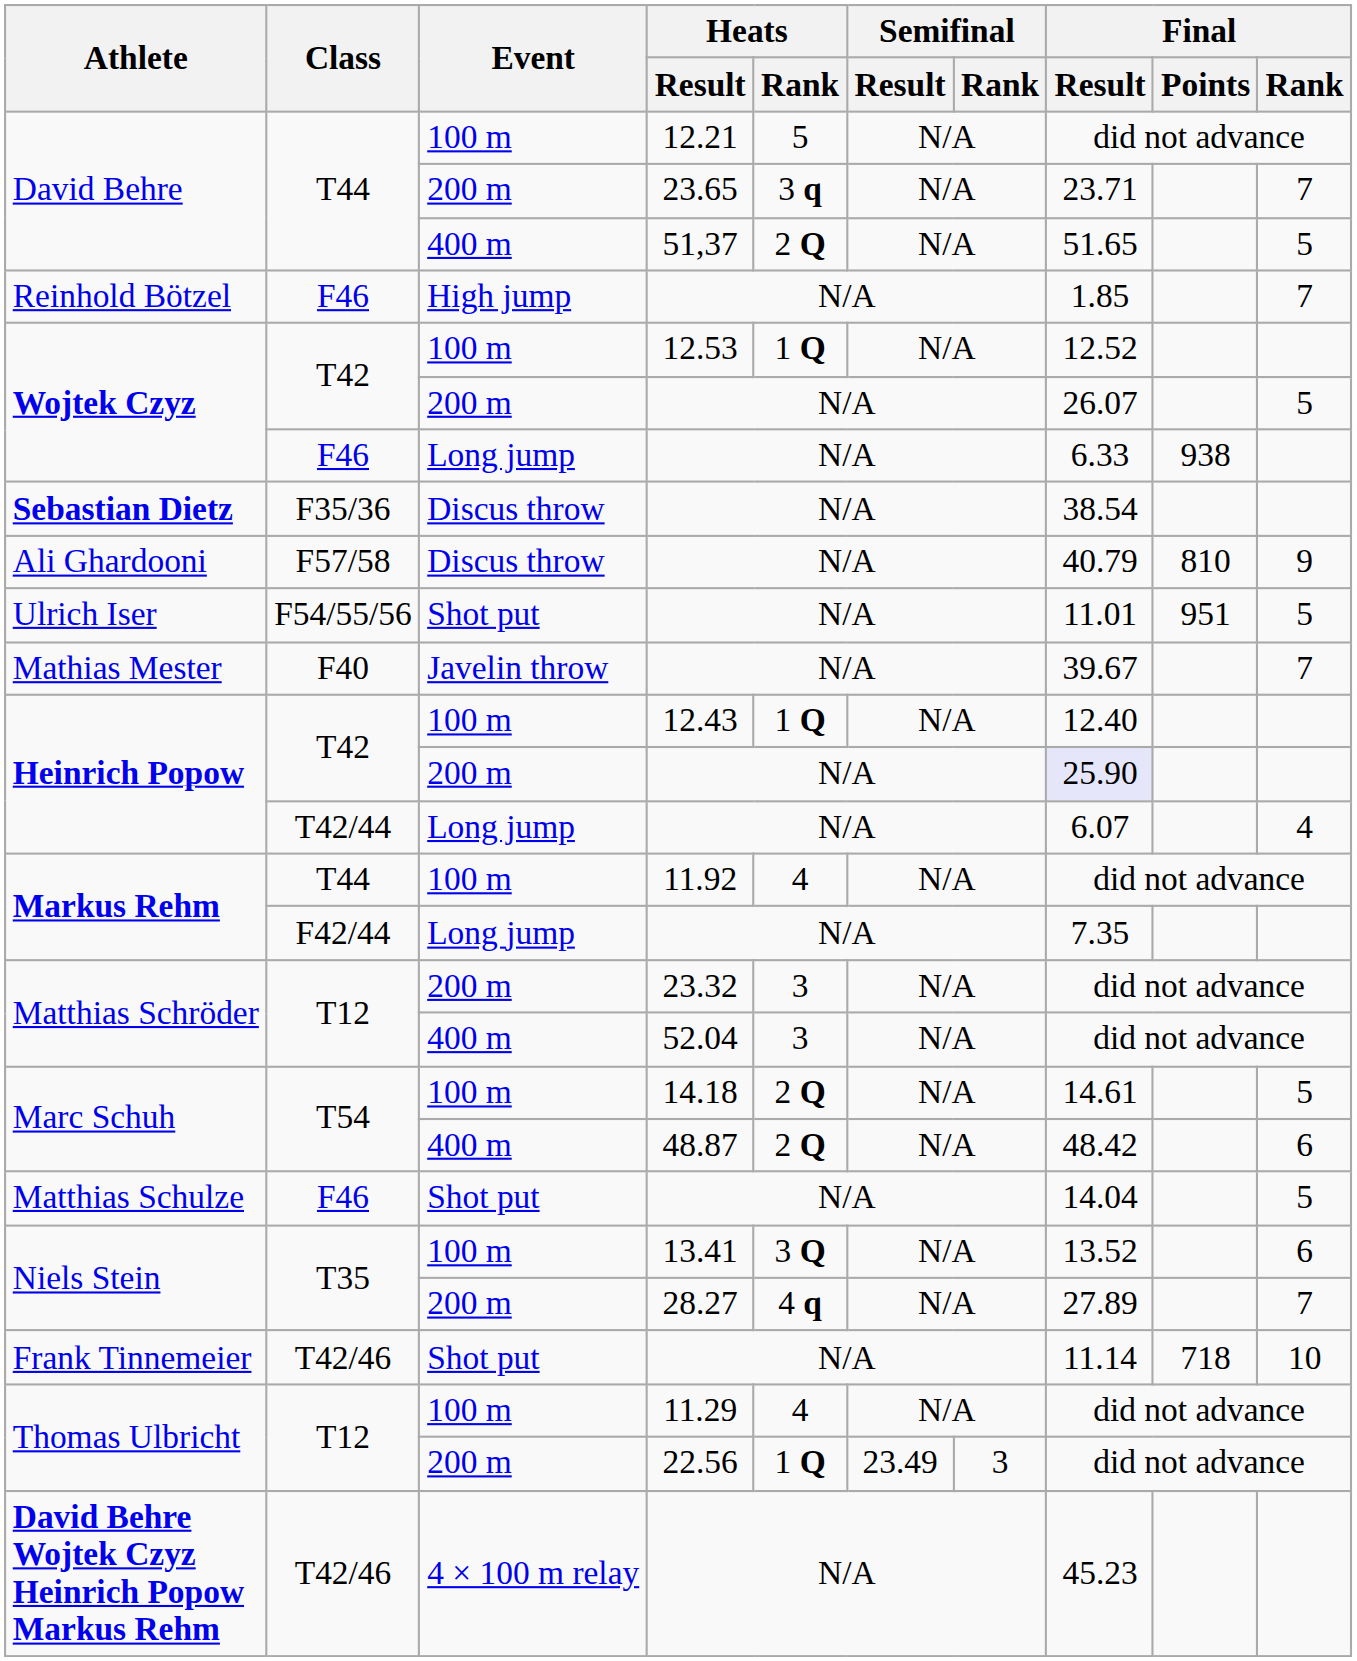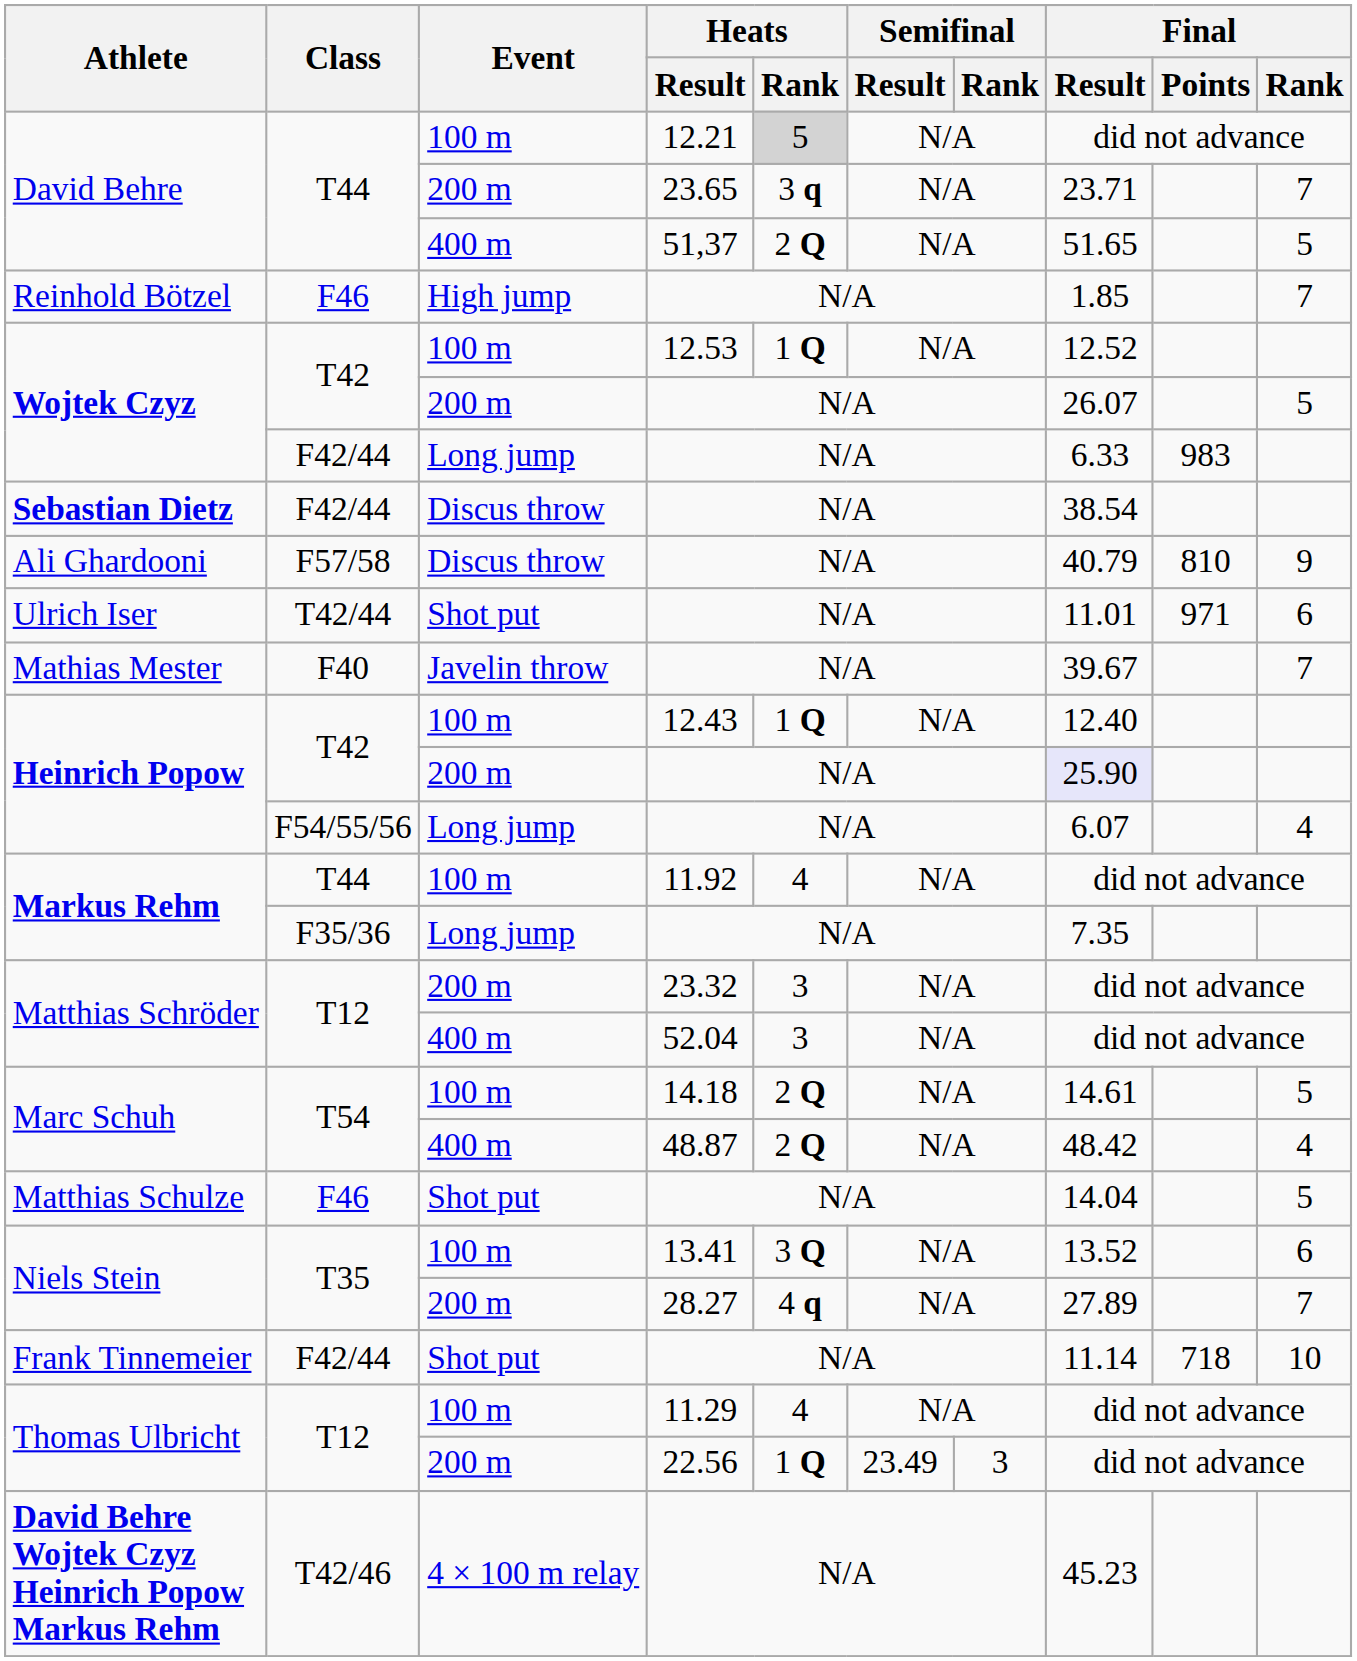 <table class=wikitable>
 <tr>
 <th rowspan="2">Athlete</th>
 <th rowspan="2">Class</th>
 <th rowspan="2">Event</th>
 <th colspan="2">Heats</th>
 <th colspan="2">Semifinal</th>
 <th colspan="3">Final</th>
 </tr>
 <tr>
 <th>Result</th>
 <th>Rank</th>
 <th>Result</th>
 <th>Rank</th>
 <th>Result</th>
 <th>Points</th>
 <th>Rank</th>
 </tr>
 <tr>
 <td rowspan="3"><a href='#'>David Behre</a></td>
 <td rowspan="3" style="text-align:center;">T44</td>
 <td><a href='#'>100 m</a></td>
 <td style="text-align:center;">12.21</td>
-<td style="text-align:center;">5</td>
+<td style="background: lightgrey; text-align:center;">5</td>
 <td style="text-align:center;" colspan="2">N/A</td>
 <td style="text-align:center;" colspan="3">did not advance</td>
 </tr>
 <tr>
 <td><a href='#'>200 m</a></td>
 <td style="text-align:center;">23.65</td>
 <td style="text-align:center;">3 <strong>q</strong></td>
 <td style="text-align:center;" colspan="2">N/A</td>
 <td style="text-align:center;">23.71</td>
 <td style="text-align:center;"></td>
 <td style="text-align:center;">7</td>
 </tr>
 <tr>
 <td><a href='#'>400 m</a></td>
 <td style="text-align:center;">51,37</td>
 <td style="text-align:center;">2 <strong>Q</strong></td>
 <td style="text-align:center;" colspan="2">N/A</td>
 <td style="text-align:center;">51.65</td>
 <td style="text-align:center;"></td>
 <td style="text-align:center;">5</td>
 </tr>
 <tr>
 <td><a href='#'>Reinhold Bötzel</a></td>
 <td style="text-align:center;"><a href='#'>F46</a></td>
 <td><a href='#'>High jump</a></td>
 <td style="text-align:center;" colspan="4">N/A</td>
 <td style="text-align:center;">1.85</td>
 <td style="text-align:center;"></td>
 <td style="text-align:center;">7</td>
 </tr>
 <tr>
 <td rowspan="3"><strong><a href='#'>Wojtek Czyz</a></strong></td>
 <td rowspan="2" style="text-align:center;">T42</td>
 <td><a href='#'>100 m</a></td>
 <td style="text-align:center;">12.53</td>
 <td style="text-align:center;">1 <strong>Q</strong></td>
 <td style="text-align:center;" colspan="2">N/A</td>
 <td style="text-align:center;">12.52</td>
 <td style="text-align:center;"></td>
 <td style="text-align:center;"></td>
 </tr>
 <tr>
 <td><a href='#'>200 m</a></td>
 <td style="text-align:center;" colspan="4">N/A</td>
 <td style="text-align:center;">26.07</td>
 <td style="text-align:center;"></td>
 <td style="text-align:center;">5</td>
 </tr>
 <tr>
-<td style="text-align:center;"><a href='#'>F46</a></td>
+<td style="text-align:center;">F42/44</td>
 <td><a href='#'>Long jump</a></td>
 <td style="text-align:center;" colspan="4">N/A</td>
 <td style="text-align:center;">6.33</td>
-<td style="text-align:center;">938</td>
+<td style="text-align:center;">983</td>
 <td style="text-align:center;"></td>
 </tr>
 <tr>
 <td><strong><a href='#'>Sebastian Dietz</a></strong></td>
-<td style="text-align:center;">F35/36</td>
+<td style="text-align:center;">F42/44</td>
 <td><a href='#'>Discus throw</a></td>
 <td style="text-align:center;" colspan="4">N/A</td>
 <td style="text-align:center;">38.54</td>
 <td style="text-align:center;"></td>
 <td style="text-align:center;"></td>
 </tr>
 <tr>
 <td><a href='#'>Ali Ghardooni</a></td>
 <td style="text-align:center;">F57/58</td>
 <td><a href='#'>Discus throw</a></td>
 <td style="text-align:center;" colspan="4">N/A</td>
 <td style="text-align:center;">40.79</td>
 <td style="text-align:center;">810</td>
 <td style="text-align:center;">9</td>
 </tr>
 <tr>
 <td><a href='#'>Ulrich Iser</a></td>
-<td style="text-align:center;">F54/55/56</td>
+<td style="text-align:center;">T42/44</td>
 <td><a href='#'>Shot put</a></td>
 <td style="text-align:center;" colspan="4">N/A</td>
 <td style="text-align:center;">11.01</td>
-<td style="text-align:center;">951</td>
-<td style="text-align:center;">5</td>
+<td style="text-align:center;">971</td>
+<td style="text-align:center;">6</td>
 </tr>
 <tr>
 <td><a href='#'>Mathias Mester</a></td>
 <td style="text-align:center;">F40</td>
 <td><a href='#'>Javelin throw</a></td>
 <td style="text-align:center;" colspan="4">N/A</td>
 <td style="text-align:center;">39.67</td>
 <td style="text-align:center;"></td>
 <td style="text-align:center;">7</td>
 </tr>
 <tr>
 <td rowspan="3"><strong><a href='#'>Heinrich Popow</a></strong></td>
 <td rowspan="2" style="text-align:center;">T42</td>
 <td><a href='#'>100 m</a></td>
 <td style="text-align:center;">12.43</td>
 <td style="text-align:center;">1 <strong>Q</strong></td>
 <td style="text-align:center;" colspan="2">N/A</td>
 <td style="text-align:center;">12.40</td>
 <td style="text-align:center;"></td>
 <td style="text-align:center;"></td>
 </tr>
 <tr>
 <td><a href='#'>200 m</a></td>
 <td style="text-align:center;" colspan="4">N/A</td>
 <td style="background: lavender; text-align:center;">25.90</td>
 <td style="text-align:center;"></td>
 <td style="text-align:center;"></td>
 </tr>
 <tr>
-<td style="text-align:center;">T42/44</td>
+<td style="text-align:center;">F54/55/56</td>
 <td><a href='#'>Long jump</a></td>
 <td style="text-align:center;" colspan="4">N/A</td>
 <td style="text-align:center;">6.07</td>
 <td style="text-align:center;"></td>
 <td style="text-align:center;">4</td>
 </tr>
 <tr>
 <td rowspan="2"><strong><a href='#'>Markus Rehm</a></strong></td>
 <td style="text-align:center;">T44</td>
 <td><a href='#'>100 m</a></td>
 <td style="text-align:center;">11.92</td>
 <td style="text-align:center;">4</td>
 <td style="text-align:center;" colspan="2">N/A</td>
 <td style="text-align:center;" colspan="3">did not advance</td>
 </tr>
 <tr>
-<td style="text-align:center;">F42/44</td>
+<td style="text-align:center;">F35/36</td>
 <td><a href='#'>Long jump</a></td>
 <td style="text-align:center;" colspan="4">N/A</td>
 <td style="text-align:center;">7.35</td>
 <td style="text-align:center;"></td>
 <td style="text-align:center;"></td>
 </tr>
 <tr>
 <td rowspan="2"><a href='#'>Matthias Schröder</a></td>
 <td rowspan="2" style="text-align:center;">T12</td>
 <td><a href='#'>200 m</a></td>
 <td style="text-align:center;">23.32</td>
 <td style="text-align:center;">3</td>
 <td style="text-align:center;" colspan="2">N/A</td>
 <td style="text-align:center;" colspan="3">did not advance</td>
 </tr>
 <tr>
 <td><a href='#'>400 m</a></td>
 <td style="text-align:center;">52.04</td>
 <td style="text-align:center;">3</td>
 <td style="text-align:center;" colspan="2">N/A</td>
 <td style="text-align:center;" colspan="3">did not advance</td>
 </tr>
 <tr>
 <td rowspan="2"><a href='#'>Marc Schuh</a></td>
 <td rowspan="2" style="text-align:center;">T54</td>
 <td><a href='#'>100 m</a></td>
 <td style="text-align:center;">14.18</td>
 <td style="text-align:center;">2 <strong>Q</strong></td>
 <td style="text-align:center;" colspan="2">N/A</td>
 <td style="text-align:center;">14.61</td>
 <td style="text-align:center;"></td>
 <td style="text-align:center;">5</td>
 </tr>
 <tr>
 <td><a href='#'>400 m</a></td>
 <td style="text-align:center;">48.87</td>
 <td style="text-align:center;">2 <strong>Q</strong></td>
 <td style="text-align:center;" colspan="2">N/A</td>
 <td style="text-align:center;">48.42</td>
 <td style="text-align:center;"></td>
-<td style="text-align:center;">6</td>
+<td style="text-align:center;">4</td>
 </tr>
 <tr>
 <td><a href='#'>Matthias Schulze</a></td>
 <td style="text-align:center;"><a href='#'>F46</a></td>
 <td><a href='#'>Shot put</a></td>
 <td style="text-align:center;" colspan="4">N/A</td>
 <td style="text-align:center;">14.04</td>
 <td style="text-align:center;"></td>
 <td style="text-align:center;">5</td>
 </tr>
 <tr>
 <td rowspan="2"><a href='#'>Niels Stein</a></td>
 <td rowspan="2" style="text-align:center;">T35</td>
 <td><a href='#'>100 m</a></td>
 <td style="text-align:center;">13.41</td>
 <td style="text-align:center;">3 <strong>Q</strong></td>
 <td style="text-align:center;" colspan="2">N/A</td>
 <td style="text-align:center;">13.52</td>
 <td style="text-align:center;"></td>
 <td style="text-align:center;">6</td>
 </tr>
 <tr>
 <td><a href='#'>200 m</a></td>
 <td style="text-align:center;">28.27</td>
 <td style="text-align:center;">4 <strong>q</strong></td>
 <td style="text-align:center;" colspan="2">N/A</td>
 <td style="text-align:center;">27.89</td>
 <td style="text-align:center;"></td>
 <td style="text-align:center;">7</td>
 </tr>
 <tr>
 <td><a href='#'>Frank Tinnemeier</a></td>
-<td style="text-align:center;">T42/46</td>
+<td style="text-align:center;">F42/44</td>
 <td><a href='#'>Shot put</a></td>
 <td style="text-align:center;" colspan="4">N/A</td>
 <td style="text-align:center;">11.14</td>
 <td style="text-align:center;">718</td>
 <td style="text-align:center;">10</td>
 </tr>
 <tr>
 <td rowspan="2"><a href='#'>Thomas Ulbricht</a></td>
 <td rowspan="2" style="text-align:center;">T12</td>
 <td><a href='#'>100 m</a></td>
 <td style="text-align:center;">11.29</td>
 <td style="text-align:center;">4</td>
 <td style="text-align:center;" colspan="2">N/A</td>
 <td style="text-align:center;" colspan="3">did not advance</td>
 </tr>
 <tr>
 <td><a href='#'>200 m</a></td>
 <td style="text-align:center;">22.56</td>
 <td style="text-align:center;">1 <strong>Q</strong></td>
 <td style="text-align:center;">23.49</td>
 <td style="text-align:center;">3</td>
 <td style="text-align:center;" colspan="3">did not advance</td>
 </tr>
 <tr>
 <td><strong><a href='#'>David Behre</a><br><a href='#'>Wojtek Czyz</a><br><a href='#'>Heinrich Popow</a><br><a href='#'>Markus Rehm</a></strong></td>
 <td style="text-align:center;">T42/46</td>
 <td><a href='#'>4 × 100 m relay</a></td>
 <td style="text-align:center;" colspan="4">N/A</td>
 <td style="text-align:center;">45.23</td>
 <td style="text-align:center;"></td>
 <td style="text-align:center;"></td>
 </tr>
 </table>
